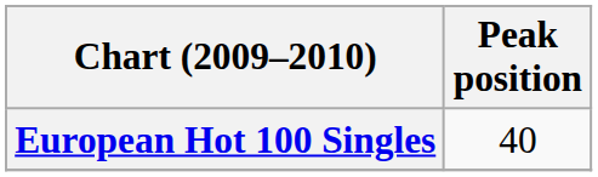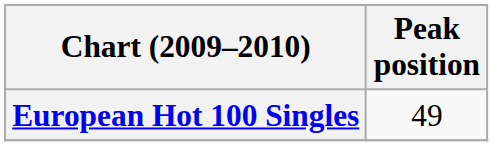 <table class="wikitable sortable plainrowheaders" style="text-align:center">
 <tr>
 <th>Chart (2009–2010)</th>
 <th>Peak<br>position</th>
 </tr>
 <tr>
 <th scope="row"><a href='#'>European Hot 100 Singles</a></th>
-<td>40</td>
+<td>49</td>
 </tr>
 <tr>
 </tr>
 <tr>
 </tr>
 <tr>
 </tr>
 <tr>
 </tr>
 </table>
